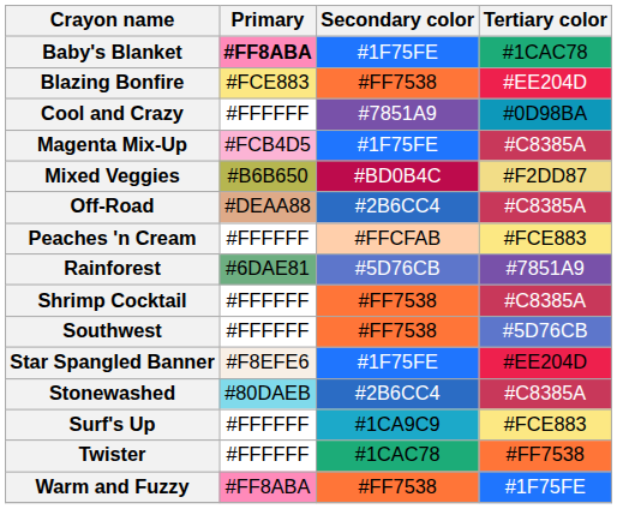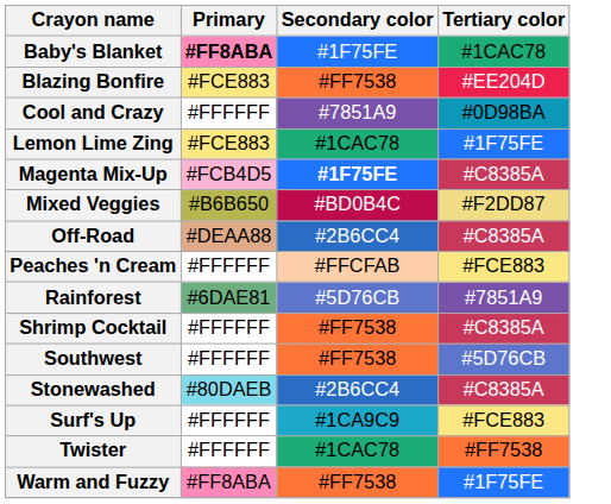 <table class="wikitable plainrowheaders sortable" style=" text-align:center;">
 <tr>
 <th scope="col">Crayon name</th>
 <th scope="col" class="unsortable">Primary</th>
 <th scope="col" class="unsortable">Secondary color</th>
 <th scope="col" class="unsortable">Tertiary color</th>
 </tr>
 <tr>
 <th scope="row">Baby's Blanket</th>
 <td style="background:#FF8ABA;"><strong>#FF8ABA</strong></td>
 <td style="background:#1F75FE; color:#FFFFFF">#1F75FE</td>
 <td style="background:#1CAC78;">#1CAC78</td>
 </tr>
 <tr>
 <th scope="row">Blazing Bonfire</th>
 <td style="background:#FCE883;">#FCE883</td>
 <td style="background:#FF7538;">#FF7538</td>
 <td style="background:#EE204D; color:#FFFFFF">#EE204D</td>
 </tr>
 <tr>
 <th scope="row">Cool and Crazy</th>
 <td style="background:#FFFFFF;">#FFFFFF</td>
 <td style="background:#7851A9; color:#FFFFFF">#7851A9</td>
 <td style="background:#0D98BA;">#0D98BA</td>
 </tr>
 <tr>
+<th scope="row">Lemon Lime Zing</th>
+<td style="background:#FCE883;">#FCE883</td>
+<td style="background:#1CAC78;">#1CAC78</td>
+<td style="background:#1F75FE; color:#FFFFFF">#1F75FE</td>
+</tr>
+<tr>
 <th scope="row">Magenta Mix-Up</th>
 <td style="background:#FCB4D5;">#FCB4D5</td>
-<td style="background:#1F75FE; color:#FFFFFF">#1F75FE</td>
+<td style="background:#1F75FE; color:#FFFFFF"><strong>#1F75FE</strong></td>
 <td style="background:#C8385A; color:#FFFFFF">#C8385A</td>
 </tr>
 <tr>
 <th scope="row">Mixed Veggies</th>
 <td style="background:#B6B650;">#B6B650</td>
 <td style="background:#BD0B4C; color:#FFFFFF">#BD0B4C</td>
 <td style="background:#F2DD87;">#F2DD87</td>
 </tr>
 <tr>
 <th scope="row">Off-Road</th>
 <td style="background:#DEAA88;">#DEAA88</td>
 <td style="background:#2B6CC4; color:#FFFFFF">#2B6CC4</td>
 <td style="background:#C8385A; color:#FFFFFF">#C8385A</td>
 </tr>
 <tr>
 <th scope="row">Peaches 'n Cream</th>
 <td style="background:#FFFFFF;">#FFFFFF</td>
 <td style="background:#FFCFAB;">#FFCFAB</td>
 <td style="background:#FCE883;">#FCE883</td>
 </tr>
 <tr>
 <th scope="row">Rainforest</th>
 <td style="background:#6DAE81;">#6DAE81</td>
 <td style="background:#5D76CB; color:#FFFFFF">#5D76CB</td>
 <td style="background:#7851A9; color:#FFFFFF">#7851A9</td>
 </tr>
 <tr>
 <th scope="row">Shrimp Cocktail</th>
 <td style="background:#FFFFFF;">#FFFFFF</td>
 <td style="background:#FF7538;">#FF7538</td>
 <td style="background:#C8385A;  color:#FFFFFF">#C8385A</td>
 </tr>
 <tr>
 <th scope="row">Southwest</th>
 <td style="background:#FFFFFF;">#FFFFFF</td>
 <td style="background:#FF7538;">#FF7538</td>
 <td style="background:#5D76CB;  color:#FFFFFF">#5D76CB</td>
 </tr>
 <tr>
-<th scope="row">Star Spangled Banner</th>
-<td style="background:#F8EFE6;">#F8EFE6</td>
-<td style="background:#1F75FE; color:#FFFFFF">#1F75FE</td>
-<td style="background:#EE204D;">#EE204D</td>
-</tr>
-<tr>
 <th scope="row">Stonewashed</th>
 <td style="background:#80DAEB;">#80DAEB</td>
 <td style="background:#2B6CC4; color:#FFFFFF">#2B6CC4</td>
 <td style="background:#C8385A; color:#FFFFFF">#C8385A</td>
 </tr>
 <tr>
 <th scope="row">Surf's Up</th>
 <td style="background:#FFFFFF;">#FFFFFF</td>
 <td style="background:#1CA9C9;">#1CA9C9</td>
 <td style="background:#FCE883;">#FCE883</td>
 </tr>
 <tr>
 <th scope="row">Twister</th>
 <td style="background:#FFFFFF;">#FFFFFF</td>
 <td style="background:#1CAC78;">#1CAC78</td>
 <td style="background:#FF7538;">#FF7538</td>
 </tr>
 <tr>
 <th scope="row">Warm and Fuzzy</th>
 <td style="background:#FF8ABA;">#FF8ABA</td>
 <td style="background:#FF7538;">#FF7538</td>
 <td style="background:#1F75FE; color:#FFFFFF">#1F75FE</td>
 </tr>
 <tr>
 </tr>
 </table>
